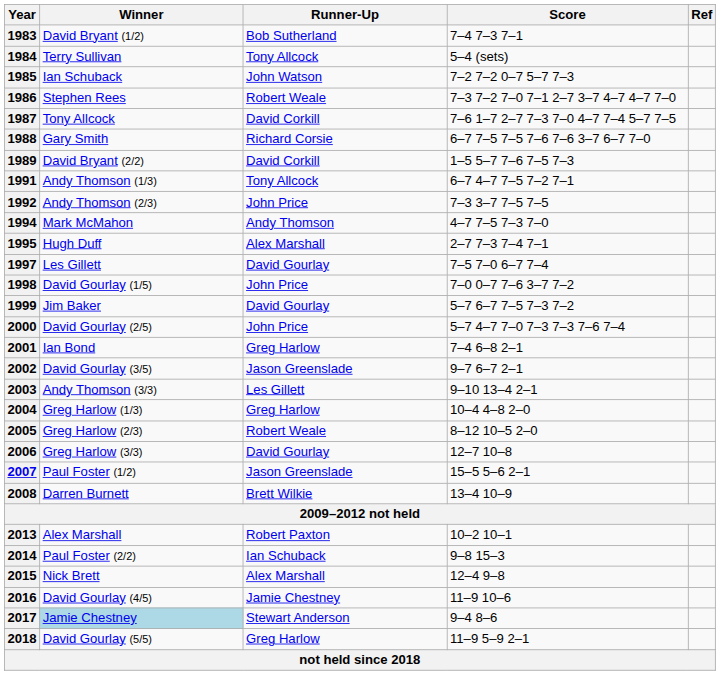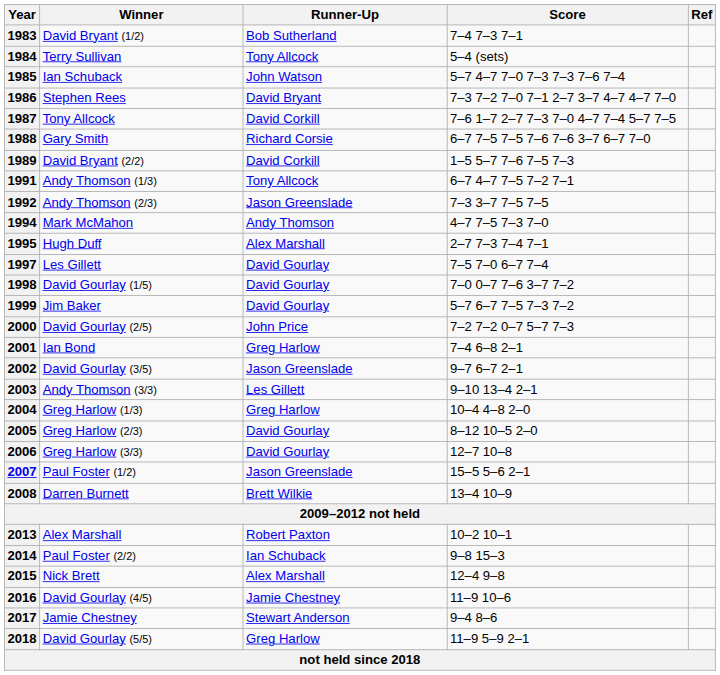 <table class="wikitable">
 <tr>
 <th>Year</th>
 <th width=250>Winner</th>
 <th width=250>Runner-Up</th>
 <th width=300>Score</th>
 <th width=20>Ref</th>
 </tr>
 <tr>
 <th>1983</th>
 <td> <a href='#'>David Bryant</a> <small>(1/2)</small></td>
 <td> <a href='#'>Bob Sutherland</a></td>
 <td>7–4 7–3 7–1</td>
 <td></td>
 </tr>
 <tr>
 <th>1984</th>
 <td> <a href='#'>Terry Sullivan</a></td>
 <td> <a href='#'>Tony Allcock</a></td>
 <td>5–4 (sets)</td>
 <td></td>
 </tr>
 <tr>
 <th>1985</th>
 <td> <a href='#'>Ian Schuback</a></td>
 <td> <a href='#'>John Watson</a></td>
-<td>7–2 7–2 0–7 5–7 7–3</td>
+<td>5–7 4–7 7–0 7–3 7–3 7–6 7–4</td>
 <td></td>
 </tr>
 <tr>
 <th>1986</th>
 <td> <a href='#'>Stephen Rees</a></td>
-<td> <a href='#'>Robert Weale</a></td>
+<td> <a href='#'>David Bryant</a></td>
 <td>7–3 7–2 7–0 7–1 2–7 3–7 4–7 4–7 7–0</td>
 <td></td>
 </tr>
 <tr>
 <th>1987</th>
 <td> <a href='#'>Tony Allcock</a></td>
 <td> <a href='#'>David Corkill</a></td>
 <td>7–6 1–7 2–7 7–3 7–0 4–7 7–4 5–7 7–5</td>
 <td></td>
 </tr>
 <tr>
 <th>1988</th>
 <td> <a href='#'>Gary Smith</a></td>
 <td> <a href='#'>Richard Corsie</a></td>
 <td>6–7 7–5 7–5 7–6 7–6 3–7 6–7 7–0</td>
 <td></td>
 </tr>
 <tr>
 <th>1989</th>
 <td> <a href='#'>David Bryant</a> <small>(2/2)</small></td>
 <td> <a href='#'>David Corkill</a></td>
 <td>1–5 5–7 7–6 7–5 7–3</td>
 <td></td>
 </tr>
 <tr>
 <th>1991</th>
 <td> <a href='#'>Andy Thomson</a> <small>(1/3)</small></td>
 <td> <a href='#'>Tony Allcock</a></td>
 <td>6–7 4–7 7–5 7–2 7–1</td>
 <td></td>
 </tr>
 <tr>
 <th>1992</th>
 <td> <a href='#'>Andy Thomson</a> <small>(2/3)</small></td>
-<td> <a href='#'>John Price</a></td>
+<td> <a href='#'>Jason Greenslade</a></td>
 <td>7–3 3–7 7–5 7–5</td>
 <td></td>
 </tr>
 <tr>
 <th>1994</th>
 <td> <a href='#'>Mark McMahon</a></td>
 <td> <a href='#'>Andy Thomson</a></td>
 <td>4–7 7–5 7–3 7–0</td>
 <td></td>
 </tr>
 <tr>
 <th>1995</th>
 <td> <a href='#'>Hugh Duff</a></td>
 <td> <a href='#'>Alex Marshall</a></td>
 <td>2–7 7–3 7–4 7–1</td>
 <td></td>
 </tr>
 <tr>
 <th>1997</th>
 <td> <a href='#'>Les Gillett</a></td>
 <td> <a href='#'>David Gourlay</a></td>
 <td>7–5 7–0 6–7 7–4</td>
 <td></td>
 </tr>
 <tr>
 <th>1998</th>
 <td> <a href='#'>David Gourlay</a> <small>(1/5)</small></td>
-<td> <a href='#'>John Price</a></td>
+<td> <a href='#'>David Gourlay</a></td>
 <td>7–0 0–7 7–6 3–7 7–2</td>
 <td></td>
 </tr>
 <tr>
 <th>1999</th>
 <td> <a href='#'>Jim Baker</a></td>
 <td> <a href='#'>David Gourlay</a></td>
 <td>5–7 6–7 7–5 7–3 7–2</td>
 <td></td>
 </tr>
 <tr>
 <th>2000</th>
 <td> <a href='#'>David Gourlay</a> <small>(2/5)</small></td>
 <td> <a href='#'>John Price</a></td>
-<td>5–7 4–7 7–0 7–3 7–3 7–6 7–4</td>
+<td>7–2 7–2 0–7 5–7 7–3</td>
 <td></td>
 </tr>
 <tr>
 <th>2001</th>
 <td> <a href='#'>Ian Bond</a></td>
 <td> <a href='#'>Greg Harlow</a></td>
 <td>7–4 6–8 2–1</td>
 <td></td>
 </tr>
 <tr>
 <th>2002</th>
 <td> <a href='#'>David Gourlay</a> <small>(3/5)</small></td>
 <td> <a href='#'>Jason Greenslade</a></td>
 <td>9–7 6–7 2–1</td>
 <td></td>
 </tr>
 <tr>
 <th>2003</th>
 <td> <a href='#'>Andy Thomson</a> <small>(3/3)</small></td>
 <td> <a href='#'>Les Gillett</a></td>
 <td>9–10 13–4 2–1</td>
 <td></td>
 </tr>
 <tr>
 <th>2004</th>
 <td> <a href='#'>Greg Harlow</a> <small>(1/3)</small></td>
 <td> <a href='#'>Greg Harlow</a></td>
 <td>10–4 4–8 2–0</td>
 <td></td>
 </tr>
 <tr>
 <th>2005</th>
 <td> <a href='#'>Greg Harlow</a> <small>(2/3)</small></td>
-<td> <a href='#'>Robert Weale</a></td>
+<td> <a href='#'>David Gourlay</a></td>
 <td>8–12 10–5 2–0</td>
 <td></td>
 </tr>
 <tr>
 <th>2006</th>
 <td> <a href='#'>Greg Harlow</a> <small>(3/3)</small></td>
 <td> <a href='#'>David Gourlay</a></td>
 <td>12–7 10–8</td>
 <td></td>
 </tr>
 <tr>
 <th><a href='#'>2007</a></th>
 <td> <a href='#'>Paul Foster</a> <small>(1/2)</small></td>
 <td> <a href='#'>Jason Greenslade</a></td>
 <td>15–5 5–6 2–1</td>
 <td></td>
 </tr>
 <tr>
 <th>2008</th>
 <td> <a href='#'>Darren Burnett</a></td>
 <td> <a href='#'>Brett Wilkie</a></td>
 <td>13–4 10–9</td>
 <td></td>
 </tr>
 <tr>
 <th colspan=5>2009–2012 not held</th>
 </tr>
 <tr>
 <th>2013</th>
 <td> <a href='#'>Alex Marshall</a></td>
 <td> <a href='#'>Robert Paxton</a></td>
 <td>10–2 10–1</td>
 <td></td>
 </tr>
 <tr>
 <th>2014</th>
 <td> <a href='#'>Paul Foster</a> <small>(2/2)</small></td>
 <td> <a href='#'>Ian Schuback</a></td>
 <td>9–8 15–3</td>
 <td></td>
 </tr>
 <tr>
 <th>2015</th>
 <td> <a href='#'>Nick Brett</a></td>
 <td> <a href='#'>Alex Marshall</a></td>
 <td>12–4 9–8</td>
 <td></td>
 </tr>
 <tr>
 <th>2016</th>
 <td> <a href='#'>David Gourlay</a> <small>(4/5)</small></td>
 <td> <a href='#'>Jamie Chestney</a></td>
 <td>11–9 10–6</td>
 <td></td>
 </tr>
 <tr>
 <th>2017</th>
-<td style="background: lightblue;"> <a href='#'>Jamie Chestney</a></td>
+<td> <a href='#'>Jamie Chestney</a></td>
 <td> <a href='#'>Stewart Anderson</a></td>
 <td>9–4 8–6</td>
 <td></td>
 </tr>
 <tr>
 <th>2018</th>
 <td> <a href='#'>David Gourlay</a> <small>(5/5)</small></td>
 <td> <a href='#'>Greg Harlow</a></td>
 <td>11–9 5–9 2–1</td>
 <td></td>
 </tr>
 <tr>
 <th colspan=5>not held since 2018</th>
 </tr>
 </table>
